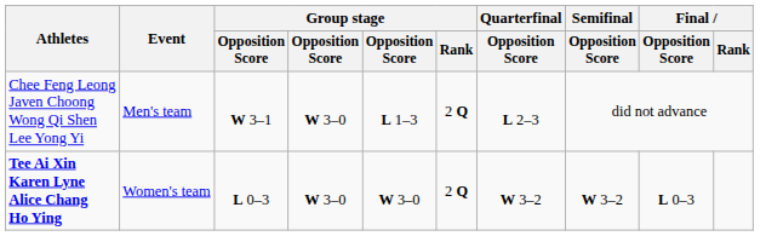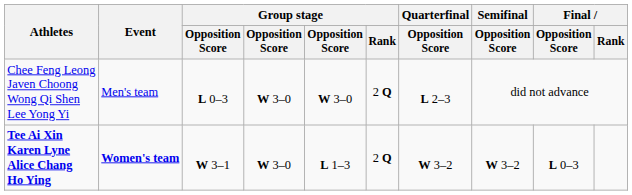 <table class=wikitable style=font-size:88%;text-align:center>
 <tr>
 <th rowspan=2>Athletes</th>
 <th rowspan=2>Event</th>
 <th colspan=4>Group stage</th>
 <th>Quarterfinal</th>
 <th>Semifinal</th>
 <th colspan=2>Final / </th>
 </tr>
 <tr style=font-size:95%>
 <th>Opposition<br>Score</th>
 <th>Opposition<br>Score</th>
 <th>Opposition<br>Score</th>
 <th>Rank</th>
 <th>Opposition<br>Score</th>
 <th>Opposition<br>Score</th>
 <th>Opposition<br>Score</th>
 <th>Rank</th>
 </tr>
 <tr>
 <td style="text-align:left"><a href='#'>Chee Feng Leong</a> <br> <a href='#'>Javen Choong</a> <br> <a href='#'>Wong Qi Shen</a> <br><a href='#'>Lee Yong Yi</a></td>
 <td style="text-align:left"><a href='#'>Men's team</a></td>
-<td><br><strong>W</strong> 3–1</td>
+<td><br><strong>L</strong> 0–3</td>
 <td><br><strong>W</strong> 3–0</td>
-<td><br><strong>L</strong> 1–3</td>
+<td><br><strong>W</strong> 3–0</td>
 <td>2 <strong>Q</strong></td>
 <td><br><strong>L</strong> 2–3</td>
 <td colspan=3>did not advance</td>
 </tr>
 <tr>
 <td style="text-align:left"><strong><a href='#'>Tee Ai Xin</a> <br> <a href='#'>Karen Lyne</a> <br><a href='#'>Alice Chang</a> <br><a href='#'>Ho Ying</a></strong></td>
-<td style="text-align:left"><a href='#'>Women's team</a></td>
-<td><br><strong>L</strong> 0–3</td>
+<td style="text-align:left"><strong><a href='#'>Women's team</a></strong></td>
+<td><br><strong>W</strong> 3–1</td>
 <td><br><strong>W</strong> 3–0</td>
-<td><br><strong>W</strong> 3–0</td>
+<td><br><strong>L</strong> 1–3</td>
 <td>2 <strong>Q</strong></td>
 <td><br><strong>W</strong> 3–2</td>
 <td><br><strong>W</strong> 3–2</td>
 <td><br><strong>L</strong> 0–3</td>
 <td></td>
 </tr>
 </table>
